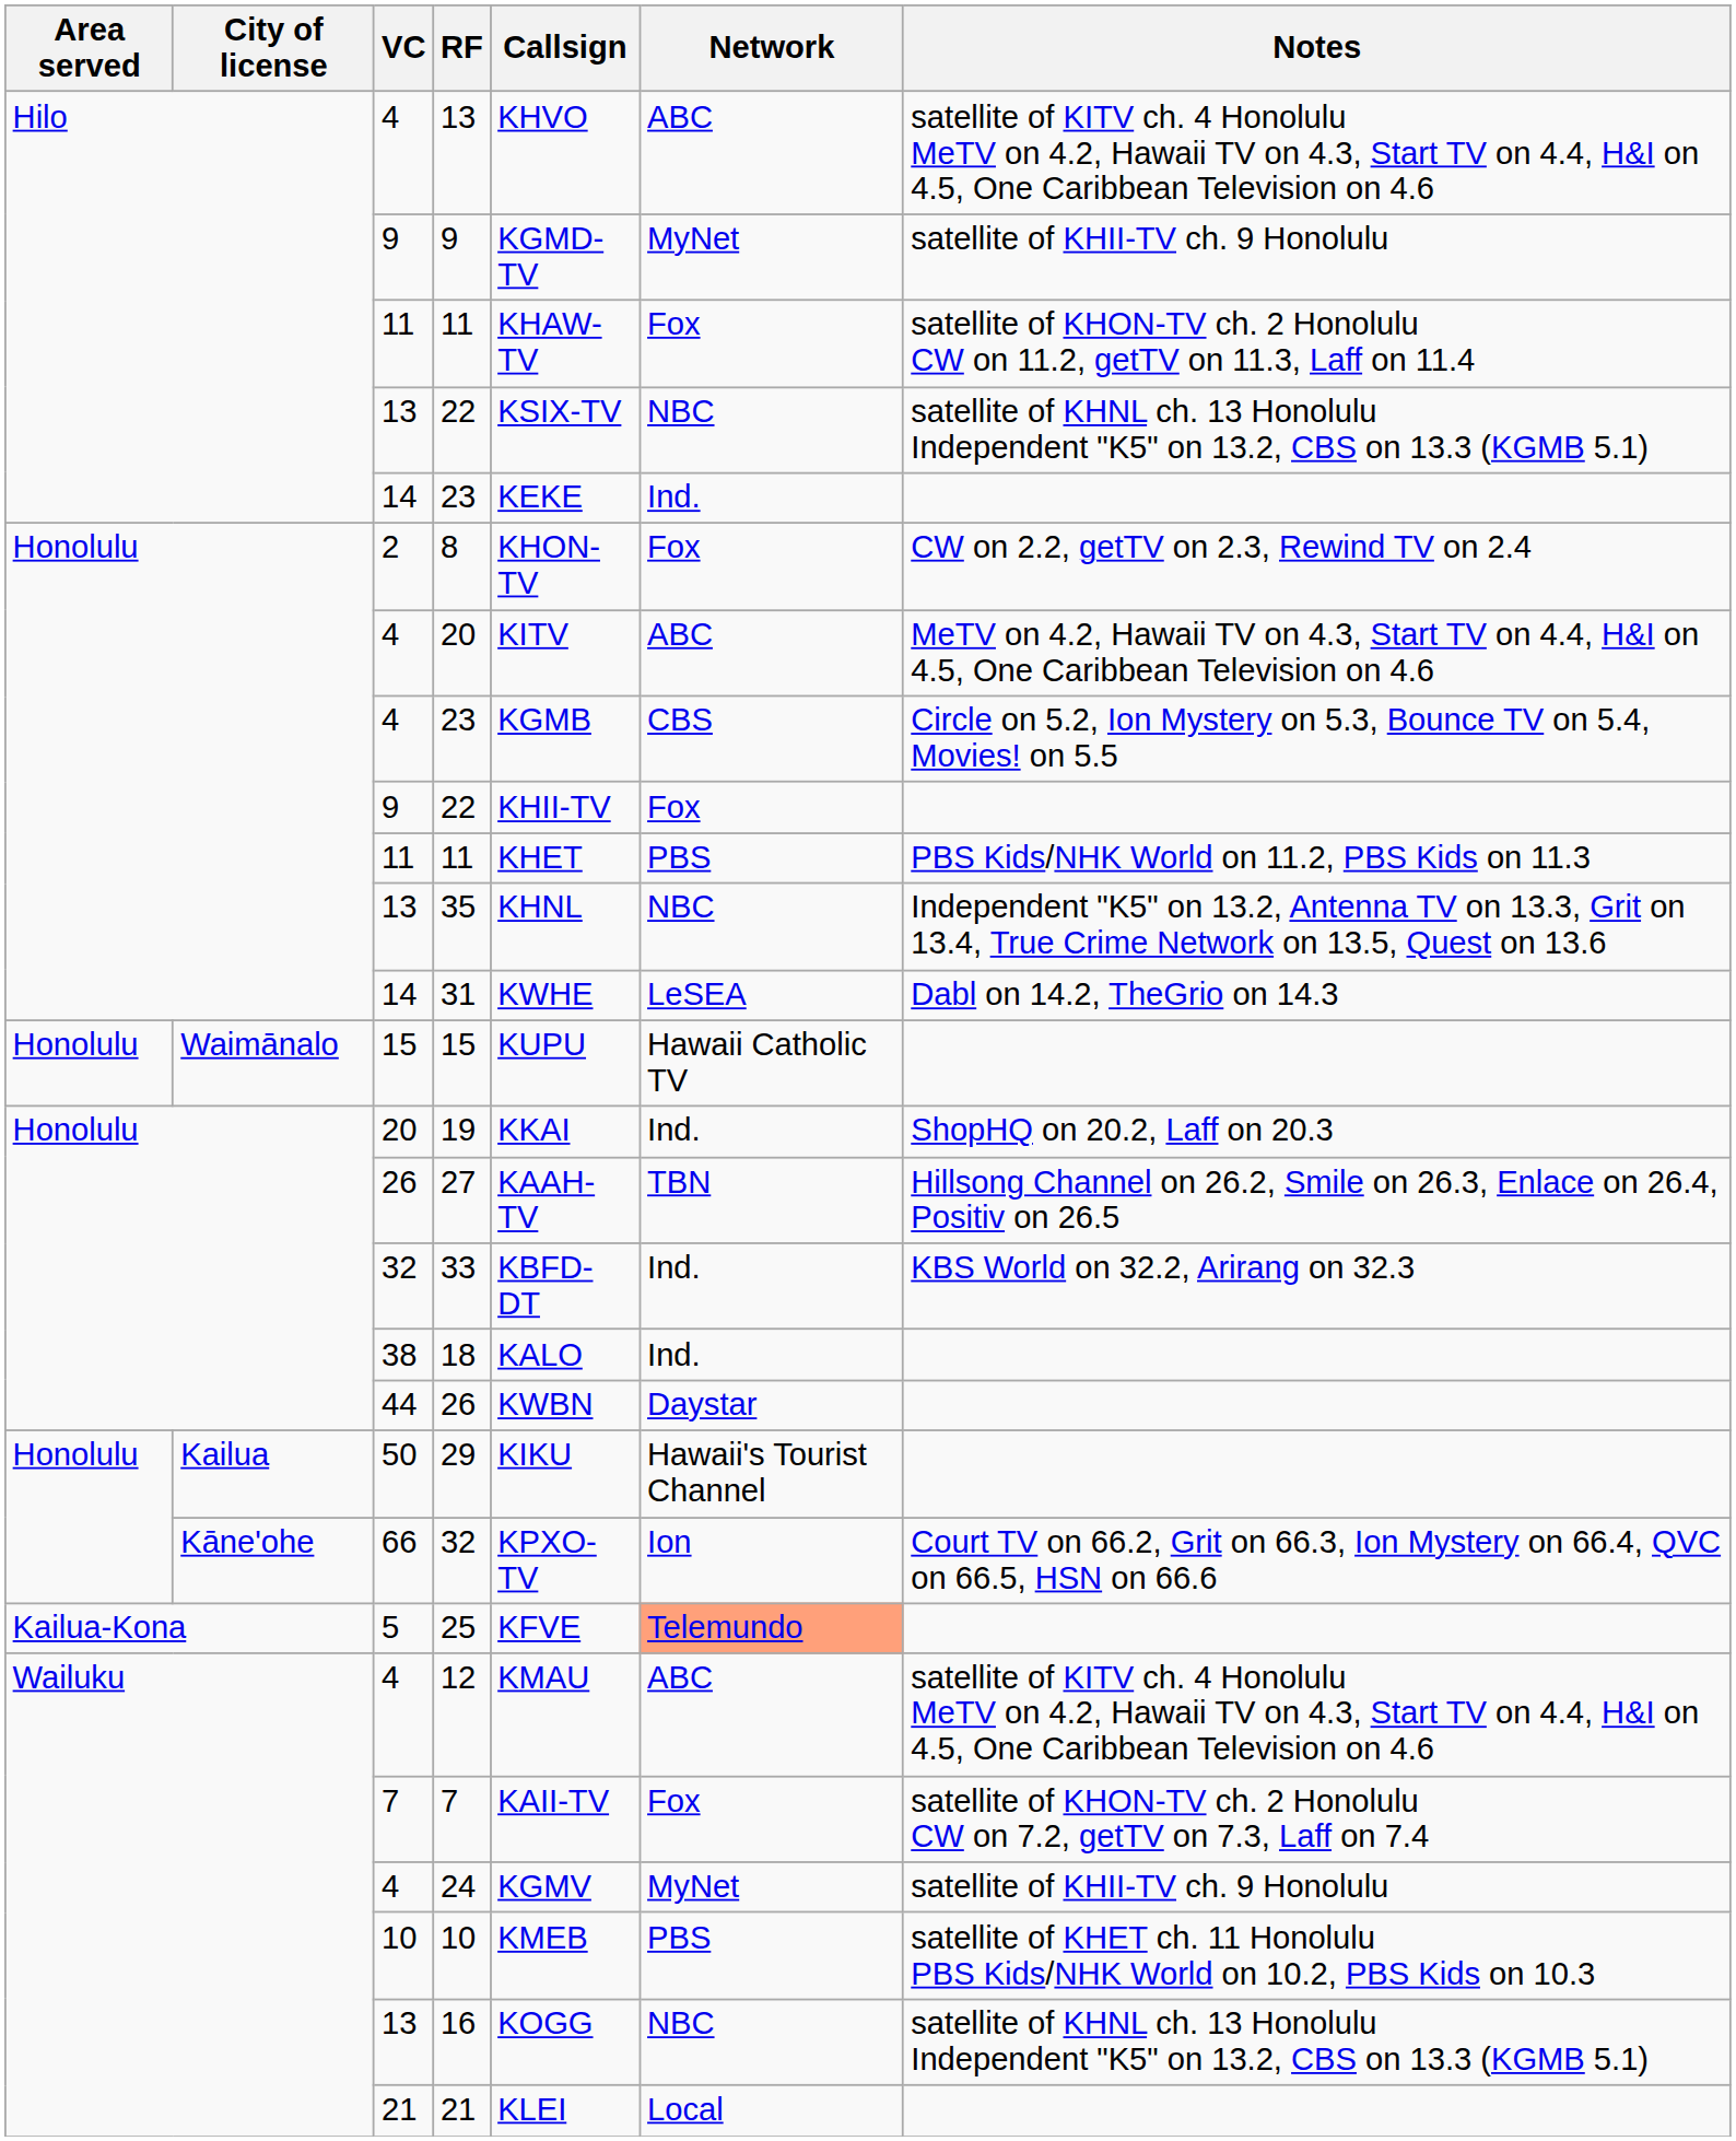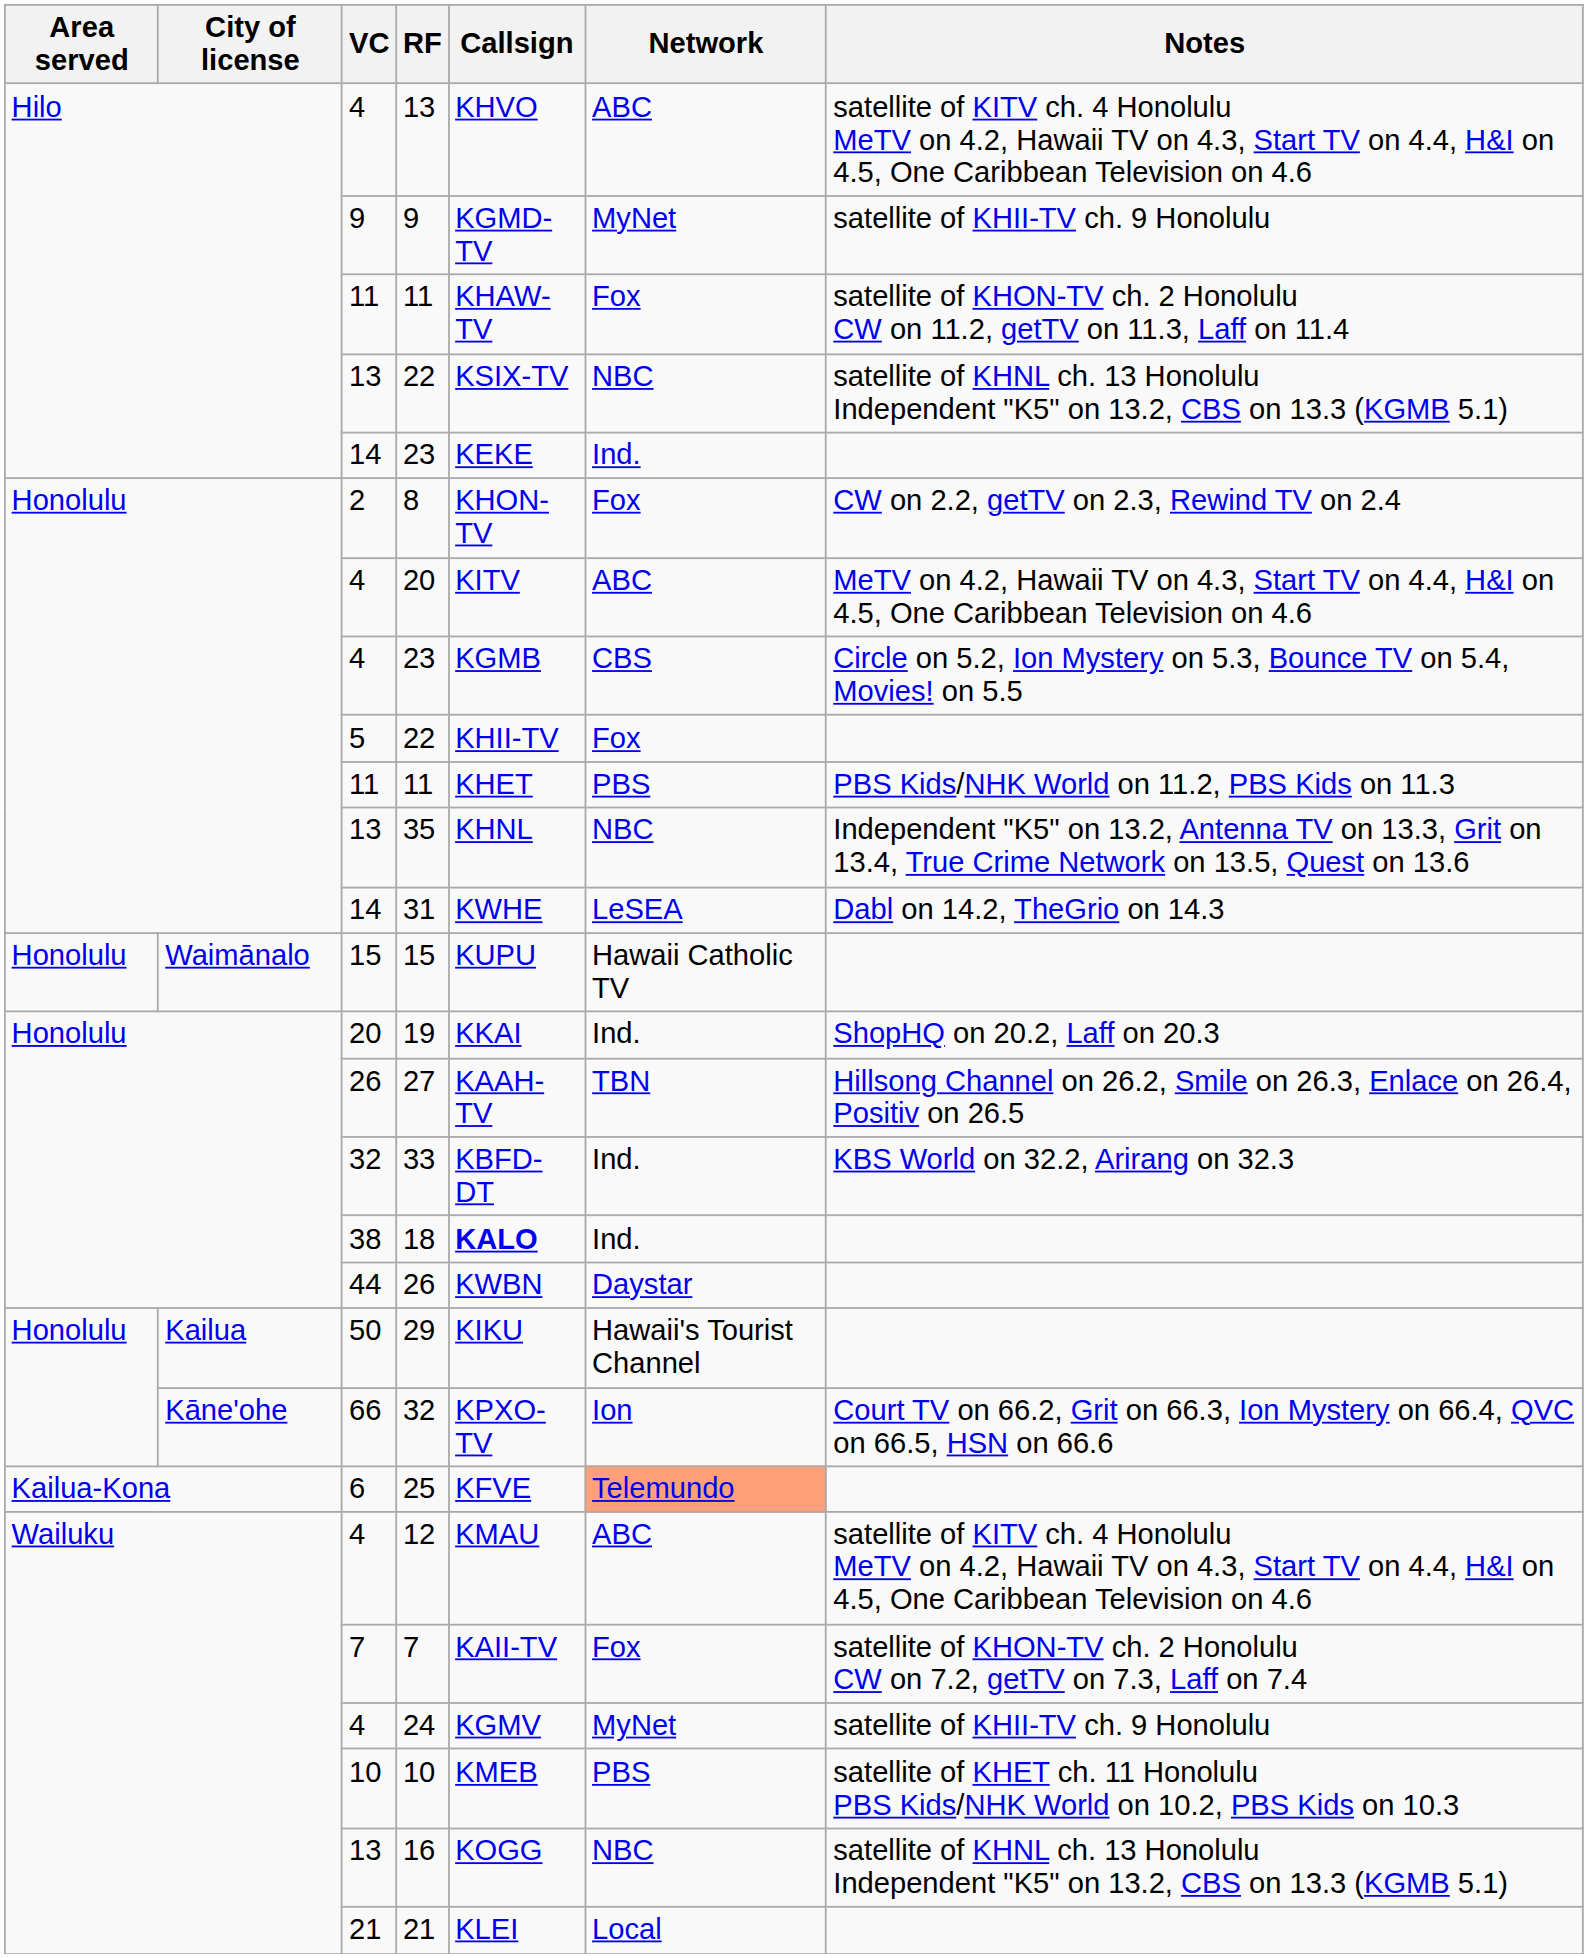 <table class="sortable wikitable" class="wikitable sortable">
 <tr>
 <th>Area served</th>
 <th>City of license</th>
 <th>VC</th>
 <th>RF</th>
 <th>Callsign</th>
 <th>Network</th>
 <th class="unsortable">Notes</th>
 </tr>
 <tr style="vertical-align: top; text-align: left;">
 <td colspan="2" rowspan="5"><a href='#'>Hilo</a></td>
 <td>4</td>
 <td>13</td>
 <td><a href='#'>KHVO</a></td>
 <td><a href='#'>ABC</a></td>
 <td>satellite of <a href='#'>KITV</a> ch. 4 Honolulu<br><a href='#'>MeTV</a> on 4.2, Hawaii TV on 4.3, <a href='#'>Start TV</a> on 4.4, <a href='#'>H&I</a> on 4.5, One Caribbean Television on 4.6</td>
 </tr>
 <tr style="vertical-align: top; text-align: left;">
 <td>9</td>
 <td>9</td>
 <td><a href='#'>KGMD-TV</a></td>
 <td><a href='#'>MyNet</a></td>
 <td>satellite of <a href='#'>KHII-TV</a> ch. 9 Honolulu</td>
 </tr>
 <tr style="vertical-align: top; text-align: left;">
 <td>11</td>
 <td>11</td>
 <td><a href='#'>KHAW-TV</a></td>
 <td><a href='#'>Fox</a></td>
 <td>satellite of <a href='#'>KHON-TV</a> ch. 2 Honolulu<br><a href='#'>CW</a> on 11.2, <a href='#'>getTV</a> on 11.3, <a href='#'>Laff</a> on 11.4</td>
 </tr>
 <tr style="vertical-align: top; text-align: left;">
 <td>13</td>
 <td>22</td>
 <td><a href='#'>KSIX-TV</a></td>
 <td><a href='#'>NBC</a></td>
 <td>satellite of <a href='#'>KHNL</a> ch. 13 Honolulu<br>Independent "K5" on 13.2, <a href='#'>CBS</a> on 13.3 (<a href='#'>KGMB</a> 5.1)</td>
 </tr>
 <tr style="vertical-align: top; text-align: left;">
 <td>14</td>
 <td>23</td>
 <td><a href='#'>KEKE</a></td>
 <td><a href='#'>Ind.</a></td>
 <td></td>
 </tr>
 <tr style="vertical-align: top; text-align: left;">
 <td colspan="2" rowspan="7"><a href='#'>Honolulu</a></td>
 <td>2</td>
 <td>8</td>
 <td><a href='#'>KHON-TV</a></td>
 <td><a href='#'>Fox</a></td>
 <td><a href='#'>CW</a> on 2.2, <a href='#'>getTV</a> on 2.3, <a href='#'>Rewind TV</a> on 2.4</td>
 </tr>
 <tr style="vertical-align: top; text-align: left;">
 <td>4</td>
 <td>20</td>
 <td><a href='#'>KITV</a></td>
 <td><a href='#'>ABC</a></td>
 <td><a href='#'>MeTV</a> on 4.2, Hawaii TV on 4.3, <a href='#'>Start TV</a> on 4.4, <a href='#'>H&I</a> on 4.5, One Caribbean Television on 4.6</td>
 </tr>
 <tr style="vertical-align: top; text-align: left;">
 <td>4</td>
 <td>23</td>
 <td><a href='#'>KGMB</a></td>
 <td><a href='#'>CBS</a></td>
 <td><a href='#'>Circle</a> on 5.2, <a href='#'>Ion Mystery</a> on 5.3, <a href='#'>Bounce TV</a> on 5.4, <a href='#'>Movies!</a> on 5.5</td>
 </tr>
 <tr style="vertical-align: top; text-align: left;">
-<td>9</td>
+<td>5</td>
 <td>22</td>
 <td><a href='#'>KHII-TV</a></td>
 <td><a href='#'>Fox</a></td>
 <td></td>
 </tr>
 <tr style="vertical-align: top; text-align: left;">
 <td>11</td>
 <td>11</td>
 <td><a href='#'>KHET</a></td>
 <td><a href='#'>PBS</a></td>
 <td><a href='#'>PBS Kids</a>/<a href='#'>NHK World</a> on 11.2, <a href='#'>PBS Kids</a> on 11.3</td>
 </tr>
 <tr style="vertical-align: top; text-align: left;">
 <td>13</td>
 <td>35</td>
 <td><a href='#'>KHNL</a></td>
 <td><a href='#'>NBC</a></td>
 <td>Independent "K5" on 13.2, <a href='#'>Antenna TV</a> on 13.3, <a href='#'>Grit</a> on 13.4, <a href='#'>True Crime Network</a> on 13.5, <a href='#'>Quest</a> on 13.6</td>
 </tr>
 <tr style="vertical-align: top; text-align: left;">
 <td>14</td>
 <td>31</td>
 <td><a href='#'>KWHE</a></td>
 <td><a href='#'>LeSEA</a></td>
 <td><a href='#'>Dabl</a> on 14.2, <a href='#'>TheGrio</a> on 14.3</td>
 </tr>
 <tr style="vertical-align: top; text-align: left;">
 <td><a href='#'>Honolulu</a></td>
 <td><a href='#'>Waimānalo</a></td>
 <td>15</td>
 <td>15</td>
 <td><a href='#'>KUPU</a></td>
 <td>Hawaii Catholic TV</td>
 <td></td>
 </tr>
 <tr style="vertical-align: top; text-align: left;">
 <td colspan="2" rowspan="5"><a href='#'>Honolulu</a></td>
 <td>20</td>
 <td>19</td>
 <td><a href='#'>KKAI</a></td>
 <td>Ind.</td>
 <td><a href='#'>ShopHQ</a> on 20.2, <a href='#'>Laff</a> on 20.3</td>
 </tr>
 <tr style="vertical-align: top; text-align: left;">
 <td>26</td>
 <td>27</td>
 <td><a href='#'>KAAH-TV</a></td>
 <td><a href='#'>TBN</a></td>
 <td><a href='#'>Hillsong Channel</a> on 26.2, <a href='#'>Smile</a> on 26.3, <a href='#'>Enlace</a> on 26.4, <a href='#'>Positiv</a> on 26.5</td>
 </tr>
 <tr style="vertical-align: top; text-align: left;">
 <td>32</td>
 <td>33</td>
 <td><a href='#'>KBFD-DT</a></td>
 <td>Ind.</td>
 <td><a href='#'>KBS World</a> on 32.2, <a href='#'>Arirang</a> on 32.3</td>
 </tr>
 <tr style="vertical-align: top; text-align: left;">
 <td>38</td>
 <td>18</td>
-<td><a href='#'>KALO</a></td>
+<td><strong><a href='#'>KALO</a></strong></td>
 <td>Ind.</td>
 <td></td>
 </tr>
 <tr style="vertical-align: top; text-align: left;">
 <td>44</td>
 <td>26</td>
 <td><a href='#'>KWBN</a></td>
 <td><a href='#'>Daystar</a></td>
 <td></td>
 </tr>
 <tr style="vertical-align: top; text-align: left;">
 <td colspan="1" rowspan="2"><a href='#'>Honolulu</a></td>
 <td><a href='#'>Kailua</a></td>
 <td>50</td>
 <td>29</td>
 <td><a href='#'>KIKU</a></td>
 <td>Hawaii's Tourist Channel</td>
 <td></td>
 </tr>
 <tr style="vertical-align: top; text-align: left;">
 <td><a href='#'>Kāne'ohe</a></td>
 <td>66</td>
 <td>32</td>
 <td><a href='#'>KPXO-TV</a></td>
 <td><a href='#'>Ion</a></td>
 <td><a href='#'>Court TV</a> on 66.2, <a href='#'>Grit</a> on 66.3, <a href='#'>Ion Mystery</a> on 66.4, <a href='#'>QVC</a> on 66.5, <a href='#'>HSN</a> on 66.6</td>
 </tr>
 <tr style="vertical-align: top; text-align: left;">
 <td colspan="2"><a href='#'>Kailua-Kona</a></td>
-<td>5</td>
+<td>6</td>
 <td>25</td>
 <td><a href='#'>KFVE</a></td>
 <td style="background: lightsalmon;"><a href='#'>Telemundo</a></td>
 <td></td>
 </tr>
 <tr style="vertical-align: top; text-align: left;">
 <td colspan="2" rowspan="6"><a href='#'>Wailuku</a></td>
 <td>4</td>
 <td>12</td>
 <td><a href='#'>KMAU</a></td>
 <td><a href='#'>ABC</a></td>
 <td>satellite of <a href='#'>KITV</a> ch. 4 Honolulu<br><a href='#'>MeTV</a> on 4.2, Hawaii TV on 4.3, <a href='#'>Start TV</a> on 4.4, <a href='#'>H&I</a> on 4.5, One Caribbean Television on 4.6</td>
 </tr>
 <tr style="vertical-align: top; text-align: left;">
 <td>7</td>
 <td>7</td>
 <td><a href='#'>KAII-TV</a></td>
 <td><a href='#'>Fox</a></td>
 <td>satellite of <a href='#'>KHON-TV</a> ch. 2 Honolulu<br><a href='#'>CW</a> on 7.2, <a href='#'>getTV</a> on 7.3, <a href='#'>Laff</a> on 7.4</td>
 </tr>
 <tr style="vertical-align: top; text-align: left;">
 <td>4</td>
 <td>24</td>
 <td><a href='#'>KGMV</a></td>
 <td><a href='#'>MyNet</a></td>
 <td>satellite of <a href='#'>KHII-TV</a> ch. 9 Honolulu</td>
 </tr>
 <tr style="vertical-align: top; text-align: left;">
 <td>10</td>
 <td>10</td>
 <td><a href='#'>KMEB</a></td>
 <td><a href='#'>PBS</a></td>
 <td>satellite of <a href='#'>KHET</a> ch. 11 Honolulu<br><a href='#'>PBS Kids</a>/<a href='#'>NHK World</a> on 10.2, <a href='#'>PBS Kids</a> on 10.3</td>
 </tr>
 <tr style="vertical-align: top; text-align: left;">
 <td>13</td>
 <td>16</td>
 <td><a href='#'>KOGG</a></td>
 <td><a href='#'>NBC</a></td>
 <td>satellite of <a href='#'>KHNL</a> ch. 13 Honolulu<br>Independent "K5" on 13.2, <a href='#'>CBS</a> on 13.3 (<a href='#'>KGMB</a> 5.1)</td>
 </tr>
 <tr style="vertical-align: top; text-align: left;">
 <td>21</td>
 <td>21</td>
 <td><a href='#'>KLEI</a></td>
 <td><a href='#'>Local</a></td>
 <td></td>
 </tr>
 </table>
